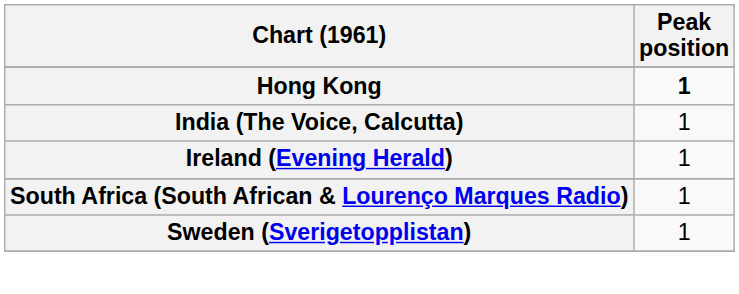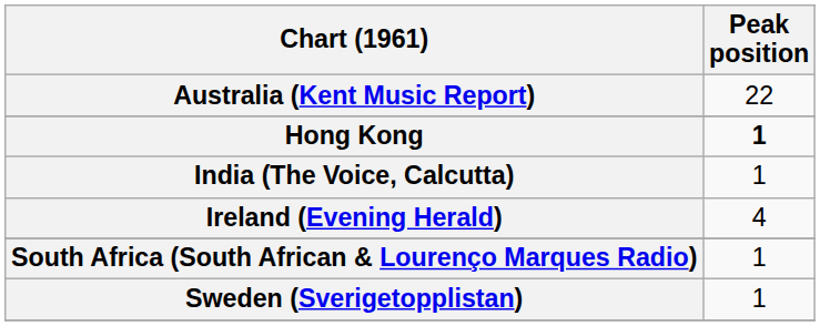 <table class="wikitable sortable plainrowheaders" style="text-align:center">
 <tr>
 <th>Chart (1961)</th>
 <th>Peak<br>position</th>
+</tr>
+<tr>
+<th scope="row">Australia (<a href='#'>Kent Music Report</a>)</th>
+<td>22</td>
 </tr>
 <tr>
 </tr>
 <tr>
 </tr>
 <tr>
 <th scope="row">Hong Kong</th>
 <td><strong>1</strong></td>
 </tr>
 <tr>
 <th scope="row">India (The Voice, Calcutta)</th>
 <td>1</td>
 </tr>
 <tr>
 <th scope="row">Ireland (<a href='#'>Evening Herald</a>)</th>
-<td>1</td>
+<td>4</td>
 </tr>
 <tr>
 </tr>
 <tr>
 </tr>
 <tr>
 <th scope="row">South Africa (South African & <a href='#'>Lourenço Marques Radio</a>)</th>
 <td>1</td>
 </tr>
 <tr>
 <th scope="row">Sweden (<a href='#'>Sverigetopplistan</a>)</th>
 <td>1</td>
 </tr>
 <tr>
 </tr>
 </table>
